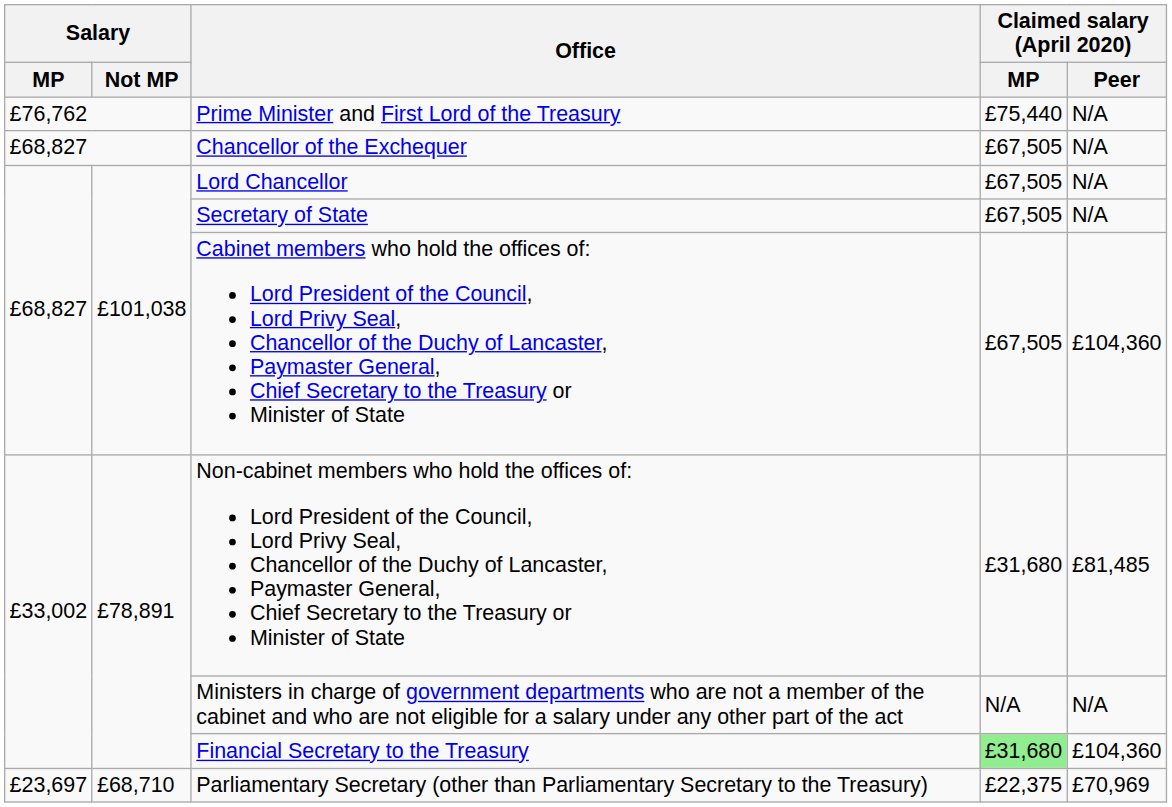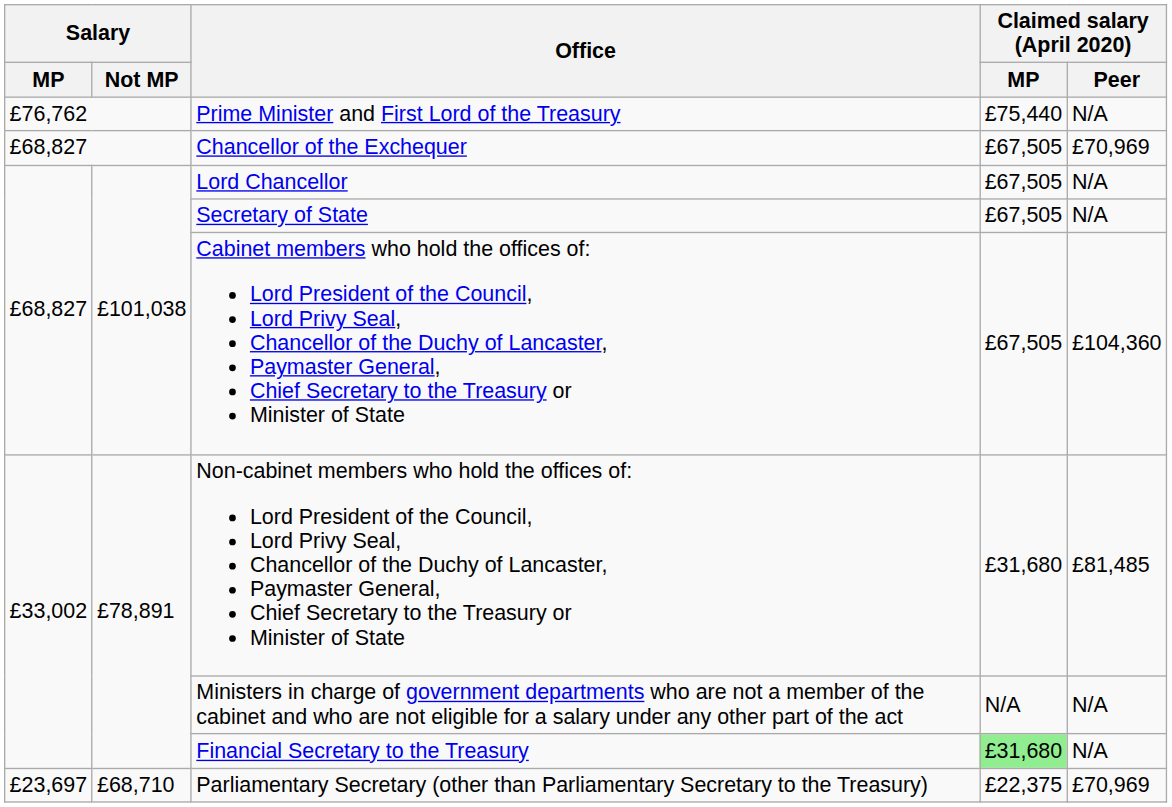 <table class="wikitable">
 <tr>
 <th colspan="2">Salary</th>
 <th rowspan="2">Office</th>
 <th colspan="2">Claimed salary<br>(April 2020)</th>
 </tr>
 <tr>
 <th>MP</th>
 <th>Not MP</th>
 <th>MP</th>
 <th>Peer</th>
 </tr>
 <tr>
 <td colspan="2">£76,762</td>
 <td><a href='#'>Prime Minister</a> and <a href='#'>First Lord of the Treasury</a></td>
 <td>£75,440</td>
 <td>N/A</td>
 </tr>
 <tr>
 <td colspan="2">£68,827</td>
 <td><a href='#'>Chancellor of the Exchequer</a></td>
 <td>£67,505</td>
-<td>N/A</td>
+<td>£70,969</td>
 </tr>
 <tr>
 <td rowspan="3">£68,827</td>
 <td rowspan="3">£101,038</td>
 <td><a href='#'>Lord Chancellor</a></td>
 <td>£67,505</td>
 <td>N/A</td>
 </tr>
 <tr>
 <td><a href='#'>Secretary of State</a></td>
 <td>£67,505</td>
 <td>N/A</td>
 </tr>
 <tr>
 <td><a href='#'>Cabinet members</a> who hold the offices of:<br><ul><li><a href='#'>Lord President of the Council</a>,</li><li><a href='#'>Lord Privy Seal</a>,</li><li><a href='#'>Chancellor of the Duchy of Lancaster</a>,</li><li><a href='#'>Paymaster General</a>,</li><li><a href='#'>Chief Secretary to the Treasury</a> or</li><li>Minister of State</li></ul></td>
 <td>£67,505</td>
 <td>£104,360</td>
 </tr>
 <tr>
 <td rowspan="3">£33,002</td>
 <td rowspan="3">£78,891</td>
 <td>Non-cabinet members who hold the offices of:<br><ul><li>Lord President of the Council,</li><li>Lord Privy Seal,</li><li>Chancellor of the Duchy of Lancaster,</li><li>Paymaster General,</li><li>Chief Secretary to the Treasury or</li><li>Minister of State</li></ul></td>
 <td>£31,680</td>
 <td>£81,485</td>
 </tr>
 <tr>
 <td>Ministers in charge of <a href='#'>government departments</a> who are not a member of the cabinet and who are not eligible for a salary under any other part of the act</td>
 <td>N/A</td>
 <td>N/A</td>
 </tr>
 <tr>
 <td><a href='#'>Financial Secretary to the Treasury</a></td>
 <td style="background: lightgreen;">£31,680</td>
-<td>£104,360</td>
+<td>N/A</td>
 </tr>
 <tr>
 <td>£23,697</td>
 <td>£68,710</td>
 <td>Parliamentary Secretary (other than Parliamentary Secretary to the Treasury)</td>
 <td>£22,375</td>
 <td>£70,969</td>
 </tr>
 </table>
